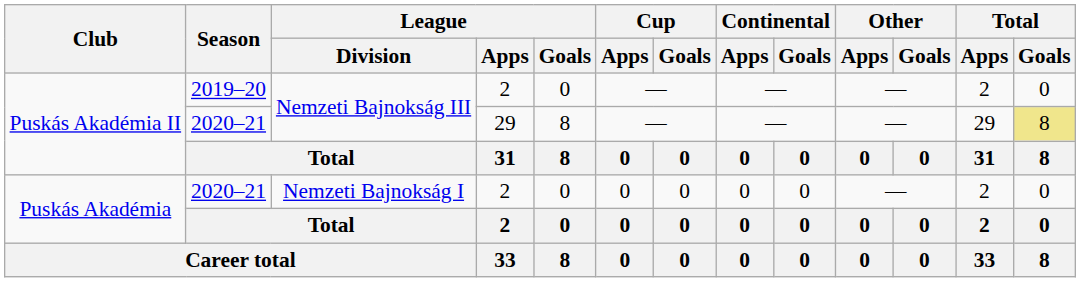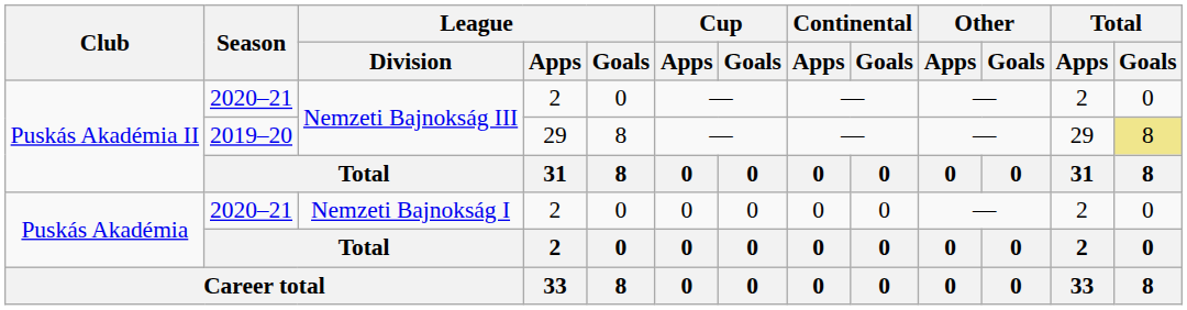 <table class="wikitable" style="text-align:center">
 <tr>
 <th rowspan="2">Club</th>
 <th rowspan="2">Season</th>
 <th colspan="3">League</th>
 <th colspan="2">Cup</th>
 <th colspan="2">Continental</th>
 <th colspan="2">Other</th>
 <th colspan="2">Total</th>
 </tr>
 <tr>
 <th>Division</th>
 <th>Apps</th>
 <th>Goals</th>
 <th>Apps</th>
 <th>Goals</th>
 <th>Apps</th>
 <th>Goals</th>
 <th>Apps</th>
 <th>Goals</th>
 <th>Apps</th>
 <th>Goals</th>
 </tr>
 <tr>
 <td rowspan="3"><a href='#'>Puskás Akadémia II</a></td>
-<td><a href='#'>2019–20</a></td>
+<td><a href='#'>2020–21</a></td>
 <td rowspan="2"><a href='#'>Nemzeti Bajnokság III</a></td>
 <td>2</td>
 <td>0</td>
 <td colspan="2">—</td>
 <td colspan="2">—</td>
 <td colspan="2">—</td>
 <td>2</td>
 <td>0</td>
 </tr>
 <tr>
-<td><a href='#'>2020–21</a></td>
+<td><a href='#'>2019–20</a></td>
 <td>29</td>
 <td>8</td>
 <td colspan="2">—</td>
 <td colspan="2">—</td>
 <td colspan="2">—</td>
 <td>29</td>
 <td style="background: khaki;">8</td>
 </tr>
 <tr>
 <th colspan="2">Total</th>
 <th>31</th>
 <th>8</th>
 <th>0</th>
 <th>0</th>
 <th>0</th>
 <th>0</th>
 <th>0</th>
 <th>0</th>
 <th>31</th>
 <th>8</th>
 </tr>
 <tr>
 <td rowspan="2"><a href='#'>Puskás Akadémia</a></td>
 <td><a href='#'>2020–21</a></td>
 <td rowspan="1"><a href='#'>Nemzeti Bajnokság I</a></td>
 <td>2</td>
 <td>0</td>
 <td>0</td>
 <td>0</td>
 <td>0</td>
 <td>0</td>
 <td colspan="2">—</td>
 <td>2</td>
 <td>0</td>
 </tr>
 <tr>
 <th colspan="2">Total</th>
 <th>2</th>
 <th>0</th>
 <th>0</th>
 <th>0</th>
 <th>0</th>
 <th>0</th>
 <th>0</th>
 <th>0</th>
 <th>2</th>
 <th>0</th>
 </tr>
 <tr>
 <th colspan="3">Career total</th>
 <th>33</th>
 <th>8</th>
 <th>0</th>
 <th>0</th>
 <th>0</th>
 <th>0</th>
 <th>0</th>
 <th>0</th>
 <th>33</th>
 <th>8</th>
 </tr>
 </table>
